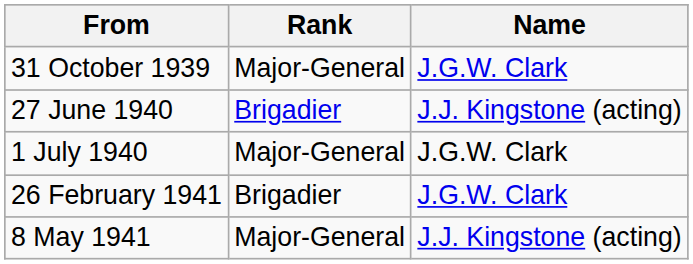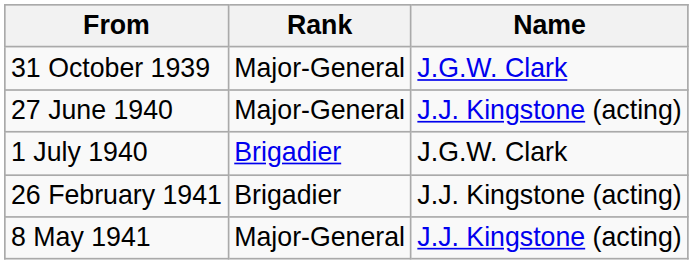 <table class="wikitable">
 <tr>
 <th>From</th>
 <th>Rank</th>
 <th>Name</th>
 </tr>
 <tr>
 <td>31 October 1939</td>
 <td>Major-General</td>
 <td><a href='#'>J.G.W. Clark</a></td>
 </tr>
 <tr>
 <td>27 June 1940</td>
-<td><a href='#'>Brigadier</a></td>
+<td>Major-General</td>
 <td><a href='#'>J.J. Kingstone</a> (acting)</td>
 </tr>
 <tr>
 <td>1 July 1940</td>
-<td>Major-General</td>
+<td><a href='#'>Brigadier</a></td>
 <td>J.G.W. Clark</td>
 </tr>
 <tr>
 <td>26 February 1941</td>
 <td>Brigadier</td>
-<td><a href='#'>J.G.W. Clark</a></td>
+<td>J.J. Kingstone (acting)</td>
 </tr>
 <tr>
 <td>8 May 1941</td>
 <td>Major-General</td>
 <td><a href='#'>J.J. Kingstone</a> (acting)</td>
 </tr>
 </table>
